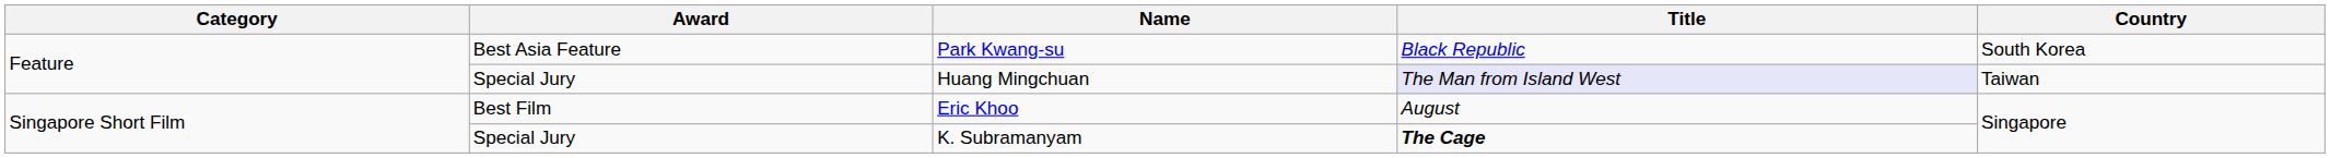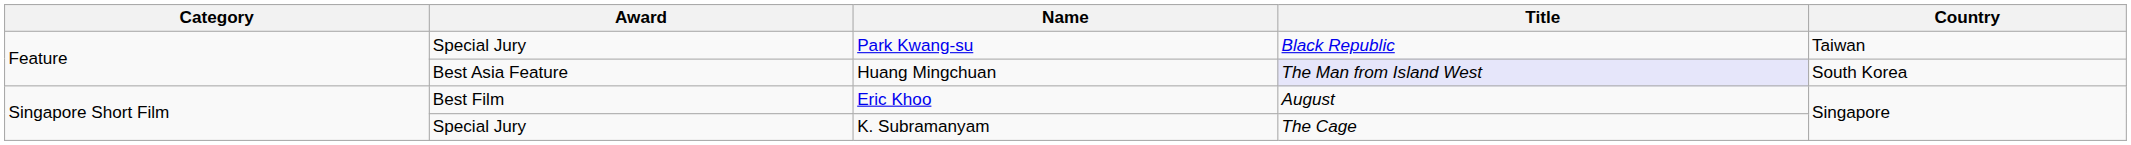 <table class="wikitable" width="100%">
 <tr>
 <th width="20%" scope="col">Category</th>
 <th width="20%" scope="col">Award</th>
 <th width="20%" scope="col">Name</th>
 <th width="25%" scope="col">Title</th>
 <th width="15%" scope="col">Country</th>
 </tr>
 <tr>
 <td rowspan="2">Feature</td>
-<td>Best Asia Feature</td>
+<td>Special Jury</td>
 <td><a href='#'>Park Kwang-su</a></td>
 <td><em><a href='#'>Black Republic</a></em></td>
-<td>South Korea</td>
+<td>Taiwan</td>
 </tr>
 <tr>
-<td>Special Jury</td>
+<td>Best Asia Feature</td>
 <td>Huang Mingchuan</td>
 <td style="background: lavender;"><em>The Man from Island West</em></td>
-<td>Taiwan</td>
+<td>South Korea</td>
 </tr>
 <tr>
 <td rowspan="2">Singapore Short Film</td>
 <td>Best Film</td>
 <td><a href='#'>Eric Khoo</a></td>
 <td><em>August</em></td>
 <td rowspan="2">Singapore</td>
 </tr>
 <tr>
 <td>Special Jury</td>
 <td>K. Subramanyam</td>
-<td><strong><em>The Cage</em></strong></td>
+<td><em>The Cage</em></td>
 </tr>
 </table>
